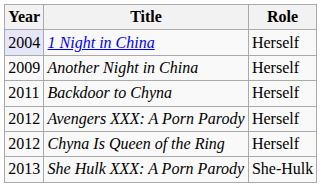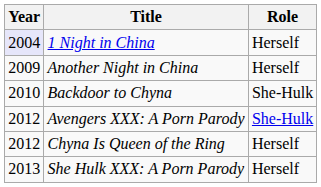 <table class="wikitable">
 <tr>
 <th scope="col">Year</th>
 <th scope="col">Title</th>
 <th scope="col">Role</th>
 </tr>
 <tr>
 <td style="background: lavender;">2004</td>
 <td scope="row"><em><a href='#'>1 Night in China</a></em></td>
 <td>Herself</td>
 </tr>
 <tr>
 <td>2009</td>
 <td scope="row"><em>Another Night in China</em></td>
 <td>Herself</td>
 </tr>
 <tr>
-<td>2011</td>
+<td>2010</td>
 <td scope="row"><em>Backdoor to Chyna</em></td>
-<td>Herself</td>
+<td>She-Hulk</td>
 </tr>
 <tr>
 <td>2012</td>
 <td scope="row"><em>Avengers XXX: A Porn Parody</em></td>
-<td>Herself</td>
+<td><a href='#'>She-Hulk</a></td>
 </tr>
 <tr>
 <td>2012</td>
 <td scope="row"><em>Chyna Is Queen of the Ring</em></td>
 <td>Herself</td>
 </tr>
 <tr>
 <td>2013</td>
 <td scope="row"><em>She Hulk XXX: A Porn Parody</em></td>
-<td>She-Hulk</td>
+<td>Herself</td>
 </tr>
 </table>
